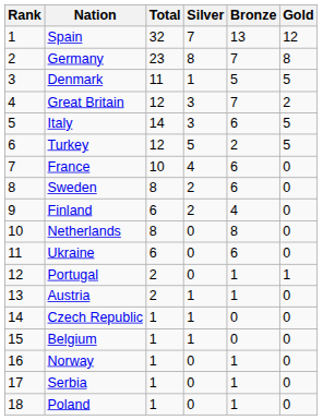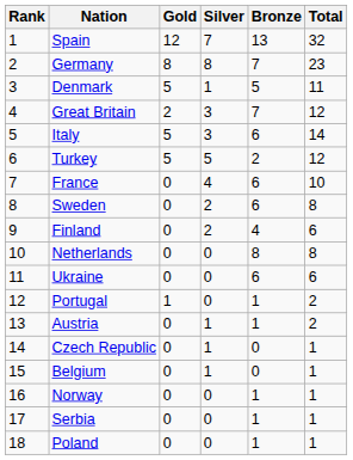 <table class="wikitable">
 <tr>
 <th>Rank</th>
 <th>Nation</th>
-<th>Total</th>
+<th>Gold</th>
 <th>Silver</th>
 <th>Bronze</th>
-<th>Gold</th>
+<th>Total</th>
 </tr>
 <tr>
 <td>1</td>
 <td> <a href='#'>Spain</a></td>
-<td>32</td>
+<td>12</td>
 <td>7</td>
 <td>13</td>
-<td>12</td>
+<td>32</td>
 </tr>
 <tr>
 <td>2</td>
 <td> <a href='#'>Germany</a></td>
-<td>23</td>
+<td>8</td>
 <td>8</td>
 <td>7</td>
-<td>8</td>
+<td>23</td>
 </tr>
 <tr>
 <td>3</td>
 <td> <a href='#'>Denmark</a></td>
-<td>11</td>
+<td>5</td>
 <td>1</td>
 <td>5</td>
-<td>5</td>
+<td>11</td>
 </tr>
 <tr>
 <td>4</td>
 <td> <a href='#'>Great Britain</a></td>
-<td>12</td>
+<td>2</td>
 <td>3</td>
 <td>7</td>
-<td>2</td>
+<td>12</td>
 </tr>
 <tr>
 <td>5</td>
 <td> <a href='#'>Italy</a></td>
-<td>14</td>
+<td>5</td>
 <td>3</td>
 <td>6</td>
-<td>5</td>
+<td>14</td>
 </tr>
 <tr>
 <td>6</td>
 <td> <a href='#'>Turkey</a></td>
-<td>12</td>
+<td>5</td>
 <td>5</td>
 <td>2</td>
-<td>5</td>
+<td>12</td>
 </tr>
 <tr>
 <td>7</td>
 <td> <a href='#'>France</a></td>
-<td>10</td>
+<td>0</td>
 <td>4</td>
 <td>6</td>
-<td>0</td>
+<td>10</td>
 </tr>
 <tr>
 <td>8</td>
 <td> <a href='#'>Sweden</a></td>
-<td>8</td>
+<td>0</td>
 <td>2</td>
 <td>6</td>
-<td>0</td>
+<td>8</td>
 </tr>
 <tr>
 <td>9</td>
 <td> <a href='#'>Finland</a></td>
-<td>6</td>
+<td>0</td>
 <td>2</td>
 <td>4</td>
-<td>0</td>
+<td>6</td>
 </tr>
 <tr>
 <td>10</td>
 <td> <a href='#'>Netherlands</a></td>
-<td>8</td>
+<td>0</td>
 <td>0</td>
 <td>8</td>
-<td>0</td>
+<td>8</td>
 </tr>
 <tr>
 <td>11</td>
 <td> <a href='#'>Ukraine</a></td>
-<td>6</td>
+<td>0</td>
 <td>0</td>
 <td>6</td>
-<td>0</td>
+<td>6</td>
 </tr>
 <tr>
 <td>12</td>
 <td> <a href='#'>Portugal</a></td>
+<td>1</td>
+<td>0</td>
+<td>1</td>
 <td>2</td>
+</tr>
+<tr>
+<td>13</td>
+<td> <a href='#'>Austria</a></td>
+<td>0</td>
+<td>1</td>
+<td>1</td>
+<td>2</td>
+</tr>
+<tr>
+<td>14</td>
+<td> <a href='#'>Czech Republic</a></td>
+<td>0</td>
+<td>1</td>
+<td>0</td>
+<td>1</td>
+</tr>
+<tr>
+<td>15</td>
+<td> <a href='#'>Belgium</a></td>
+<td>0</td>
+<td>1</td>
+<td>0</td>
+<td>1</td>
+</tr>
+<tr>
+<td>16</td>
+<td> <a href='#'>Norway</a></td>
+<td>0</td>
 <td>0</td>
 <td>1</td>
 <td>1</td>
 </tr>
 <tr>
-<td>13</td>
-<td> <a href='#'>Austria</a></td>
-<td>2</td>
+<td>17</td>
+<td> <a href='#'>Serbia</a></td>
+<td>0</td>
+<td>0</td>
 <td>1</td>
 <td>1</td>
-<td>0</td>
-</tr>
-<tr>
-<td>14</td>
-<td> <a href='#'>Czech Republic</a></td>
-<td>1</td>
-<td>1</td>
-<td>0</td>
-<td>0</td>
-</tr>
-<tr>
-<td>15</td>
-<td> <a href='#'>Belgium</a></td>
-<td>1</td>
-<td>1</td>
-<td>0</td>
-<td>0</td>
-</tr>
-<tr>
-<td>16</td>
-<td> <a href='#'>Norway</a></td>
-<td>1</td>
-<td>0</td>
-<td>1</td>
-<td>0</td>
-</tr>
-<tr>
-<td>17</td>
-<td> <a href='#'>Serbia</a></td>
-<td>1</td>
-<td>0</td>
-<td>1</td>
-<td>0</td>
 </tr>
 <tr>
 <td>18</td>
 <td> <a href='#'>Poland</a></td>
-<td>1</td>
+<td>0</td>
 <td>0</td>
 <td>1</td>
-<td>0</td>
+<td>1</td>
 </tr>
 </table>
